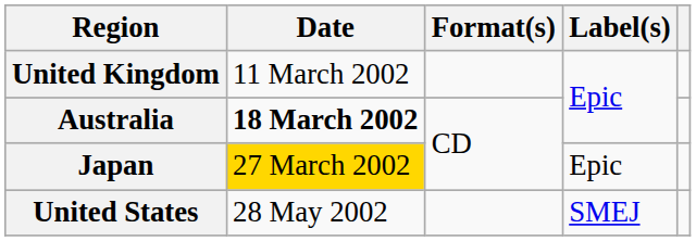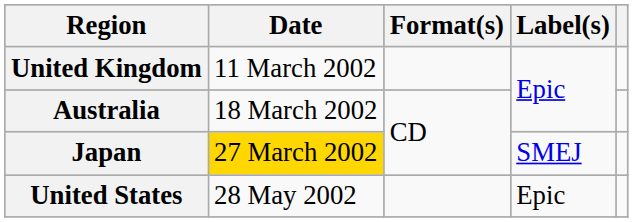 <table class="wikitable plainrowheaders">
 <tr>
 <th scope="col">Region</th>
 <th scope="col">Date</th>
 <th scope="col">Format(s)</th>
 <th scope="col">Label(s)</th>
 <th scope="col"></th>
 </tr>
 <tr>
 <th scope="row">United Kingdom</th>
 <td>11 March 2002</td>
 <td></td>
 <td rowspan="2"><a href='#'>Epic</a></td>
 <td></td>
 </tr>
 <tr>
 <th scope="row">Australia</th>
-<td><strong>18 March 2002</strong></td>
+<td>18 March 2002</td>
 <td rowspan="2">CD</td>
 <td></td>
 </tr>
 <tr>
 <th scope="row">Japan</th>
 <td style="background: gold;">27 March 2002</td>
-<td>Epic</td>
+<td><a href='#'>SMEJ</a></td>
 <td></td>
 </tr>
 <tr>
 <th scope="row">United States</th>
 <td>28 May 2002</td>
 <td></td>
-<td><a href='#'>SMEJ</a></td>
+<td>Epic</td>
 <td></td>
 </tr>
 </table>
